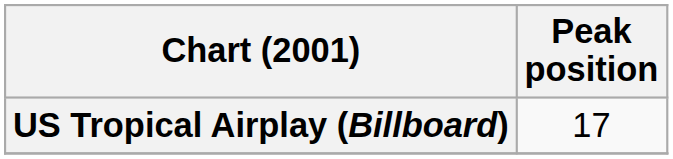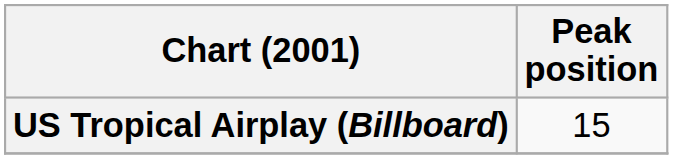 <table class="wikitable plainrowheaders" style="text-align:center">
 <tr>
 <th scope="col">Chart (2001)</th>
 <th scope="col">Peak<br>position</th>
 </tr>
 <tr>
 <th scope="row">US Tropical Airplay (<em>Billboard</em>)</th>
-<td>17</td>
+<td>15</td>
 </tr>
 <tr>
 </tr>
 </table>
